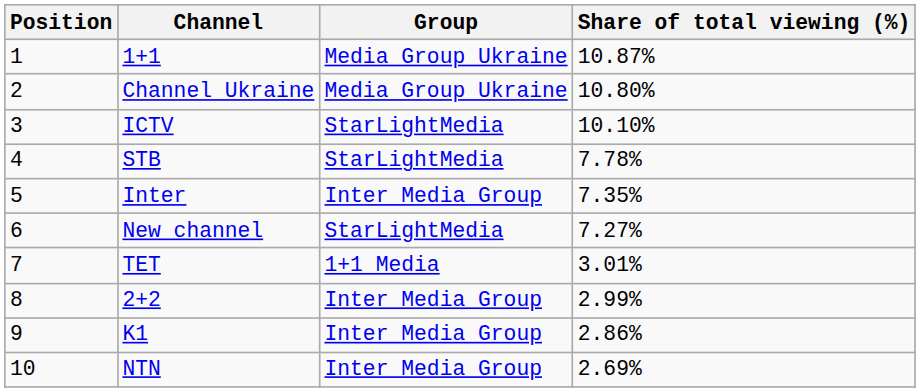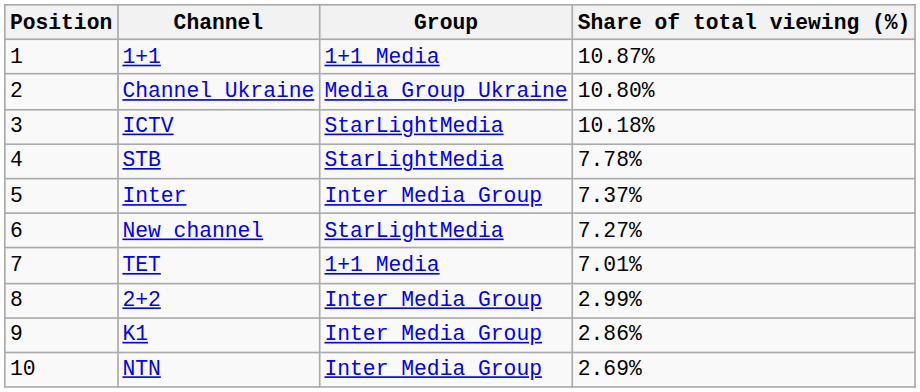 <table class="wikitable sortable">
 <tr>
 <th>Position</th>
 <th>Channel</th>
 <th>Group</th>
 <th>Share of total viewing (%)</th>
 </tr>
 <tr>
 <td>1</td>
 <td><a href='#'>1+1</a></td>
-<td><a href='#'>Media Group Ukraine</a></td>
+<td><a href='#'>1+1 Media</a></td>
 <td>10.87%</td>
 </tr>
 <tr>
 <td>2</td>
 <td><a href='#'>Channel Ukraine</a></td>
 <td><a href='#'>Media Group Ukraine</a></td>
 <td>10.80%</td>
 </tr>
 <tr>
 <td>3</td>
 <td><a href='#'>ICTV</a></td>
 <td><a href='#'>StarLightMedia</a></td>
-<td>10.10%</td>
+<td>10.18%</td>
 </tr>
 <tr>
 <td>4</td>
 <td><a href='#'>STB</a></td>
 <td><a href='#'>StarLightMedia</a></td>
 <td>7.78%</td>
 </tr>
 <tr>
 <td>5</td>
 <td><a href='#'>Inter</a></td>
 <td><a href='#'>Inter Media Group</a></td>
-<td>7.35%</td>
+<td>7.37%</td>
 </tr>
 <tr>
 <td>6</td>
 <td><a href='#'>New channel</a></td>
 <td><a href='#'>StarLightMedia</a></td>
 <td>7.27%</td>
 </tr>
 <tr>
 <td>7</td>
 <td><a href='#'>TET</a></td>
 <td><a href='#'>1+1 Media</a></td>
-<td>3.01%</td>
+<td>7.01%</td>
 </tr>
 <tr>
 <td>8</td>
 <td><a href='#'>2+2</a></td>
 <td><a href='#'>Inter Media Group</a></td>
 <td>2.99%</td>
 </tr>
 <tr>
 <td>9</td>
 <td><a href='#'>K1</a></td>
 <td><a href='#'>Inter Media Group</a></td>
 <td>2.86%</td>
 </tr>
 <tr>
 <td>10</td>
 <td><a href='#'>NTN</a></td>
 <td><a href='#'>Inter Media Group</a></td>
 <td>2.69%</td>
 </tr>
 </table>
